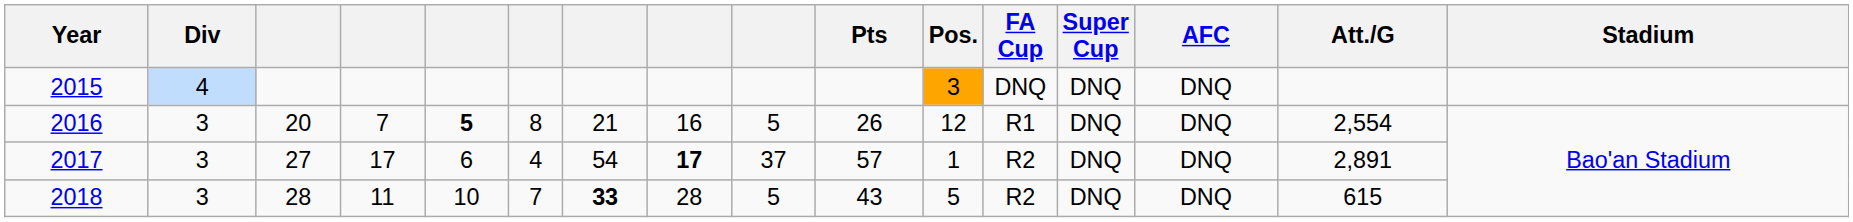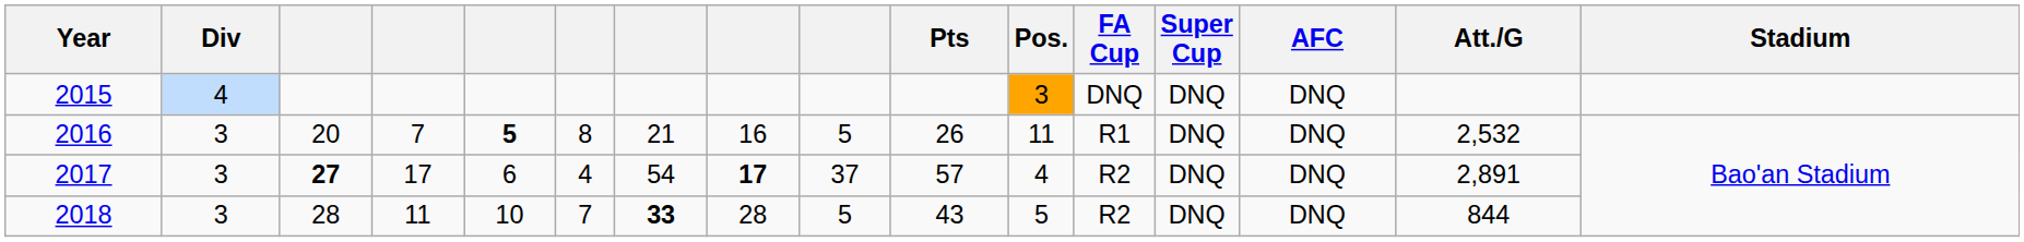 <table class="wikitable sortable" width=100% style=text-align:Center>
 <tr>
 <th>Year</th>
 <th>Div</th>
 <th></th>
 <th></th>
 <th></th>
 <th></th>
 <th></th>
 <th></th>
 <th></th>
 <th>Pts</th>
 <th width=2%>Pos.</th>
 <th width=4%><a href='#'>FA Cup</a></th>
 <th width=2%><a href='#'>Super Cup</a></th>
 <th><a href='#'>AFC</a></th>
 <th>Att./G</th>
 <th>Stadium</th>
 </tr>
 <tr>
 <td><a href='#'>2015</a></td>
 <td bgcolor=#c1ddfd>4</td>
 <td></td>
 <td></td>
 <td></td>
 <td></td>
 <td></td>
 <td></td>
 <td></td>
 <td></td>
 <td style="background:orange;">3</td>
 <td>DNQ</td>
 <td>DNQ</td>
 <td>DNQ</td>
 <td></td>
 <td></td>
 </tr>
 <tr>
 <td><a href='#'>2016</a></td>
 <td>3</td>
 <td>20</td>
 <td>7</td>
 <td><strong>5</strong></td>
 <td>8</td>
 <td>21</td>
 <td>16</td>
 <td>5</td>
 <td>26</td>
-<td>12</td>
+<td>11</td>
 <td>R1</td>
 <td>DNQ</td>
 <td>DNQ</td>
-<td>2,554</td>
+<td>2,532</td>
 <td align=center rowspan=4><a href='#'>Bao'an Stadium</a></td>
 </tr>
 <tr>
 <td><a href='#'>2017</a></td>
 <td>3</td>
-<td>27</td>
+<td><strong>27</strong></td>
 <td>17</td>
 <td>6</td>
 <td>4</td>
 <td>54</td>
 <td><strong>17</strong></td>
 <td>37</td>
 <td>57</td>
-<td>1</td>
+<td>4</td>
 <td>R2</td>
 <td>DNQ</td>
 <td>DNQ</td>
 <td>2,891</td>
 </tr>
 <tr>
 <td><a href='#'>2018</a></td>
 <td>3</td>
 <td>28</td>
 <td>11</td>
 <td>10</td>
 <td>7</td>
 <td><strong>33</strong></td>
 <td>28</td>
 <td>5</td>
 <td>43</td>
 <td>5</td>
 <td>R2</td>
 <td>DNQ</td>
 <td>DNQ</td>
-<td>615</td>
+<td>844</td>
 </tr>
 </table>
